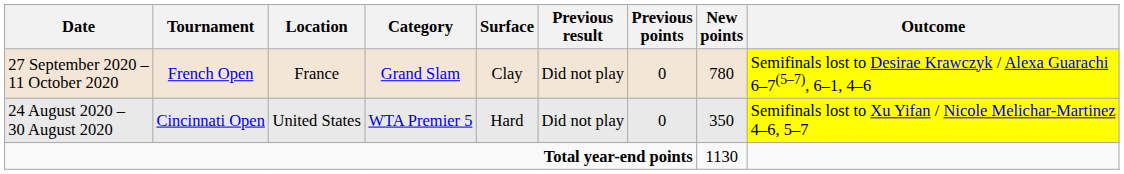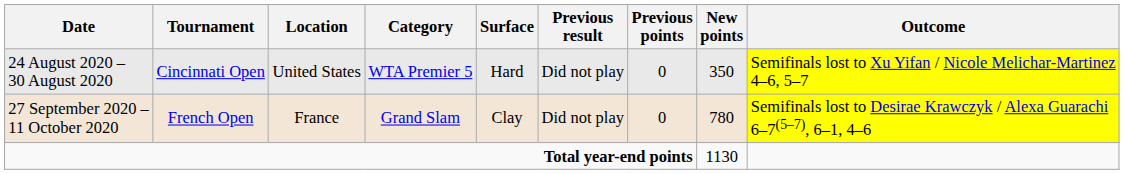 <table class="wikitable">
 <tr>
 <th>Date</th>
 <th>Tournament</th>
 <th>Location</th>
 <th>Category</th>
 <th>Surface</th>
 <th>Previous<br>result</th>
 <th>Previous<br>points</th>
 <th>New<br>points</th>
 <th>Outcome</th>
 </tr>
+<tr style="background:#e9e9e9">
+<td>24 August 2020 –<br>30 August 2020</td>
+<td style="text-align:center"><a href='#'>Cincinnati Open</a></td>
+<td style="text-align:center">United States</td>
+<td style="text-align:center"><a href='#'>WTA Premier 5</a></td>
+<td style="text-align:center">Hard</td>
+<td style="text-align:center">Did not play</td>
+<td style="text-align:center">0</td>
+<td style="text-align:center">350</td>
+<td style="background:yellow">Semifinals lost to  <a href='#'>Xu Yifan</a> /  <a href='#'>Nicole Melichar-Martinez</a><br>4–6, 5–7</td>
+</tr>
 <tr style="background:#f3e6d7">
 <td>27 September 2020 –<br>11 October 2020</td>
 <td style="text-align:center"><a href='#'>French Open</a></td>
 <td style="text-align:center">France</td>
 <td style="text-align:center"><a href='#'>Grand Slam</a></td>
 <td style="text-align:center">Clay</td>
 <td style="text-align:center">Did not play</td>
 <td style="text-align:center">0</td>
 <td style="text-align:center">780</td>
 <td style="background:yellow">Semifinals lost to  <a href='#'>Desirae Krawczyk</a> /  <a href='#'>Alexa Guarachi</a><br>6–7<sup>(5–7)</sup>, 6–1, 4–6</td>
 </tr>
-<tr style="background:#e9e9e9">
-<td>24 August 2020 –<br>30 August 2020</td>
-<td style="text-align:center"><a href='#'>Cincinnati Open</a></td>
-<td style="text-align:center">United States</td>
-<td style="text-align:center"><a href='#'>WTA Premier 5</a></td>
-<td style="text-align:center">Hard</td>
-<td style="text-align:center">Did not play</td>
-<td style="text-align:center">0</td>
-<td style="text-align:center">350</td>
-<td style="background:yellow">Semifinals lost to  <a href='#'>Xu Yifan</a> /  <a href='#'>Nicole Melichar-Martinez</a><br>4–6, 5–7</td>
-</tr>
 <tr>
 <td colspan="7" style="text-align:right"><strong>Total year-end points</strong></td>
 <td style="text-align:center">1130</td>
 <td></td>
 </tr>
 </table>
